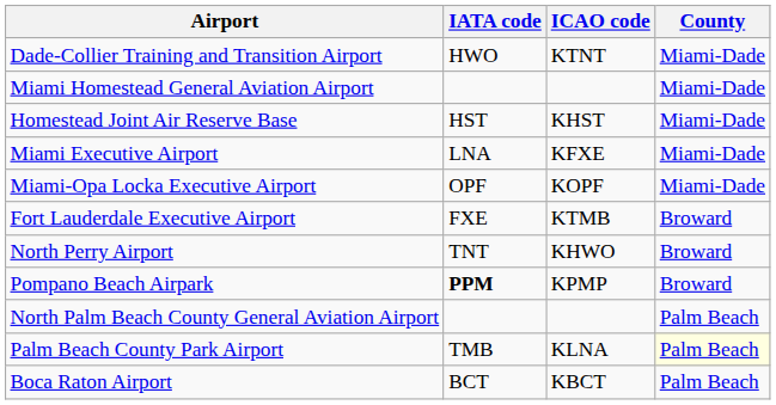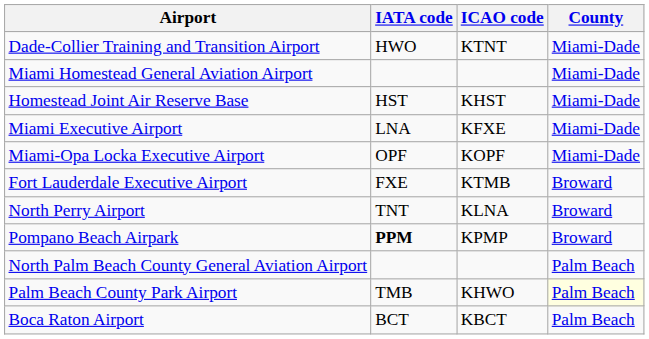 <table class="wikitable">
 <tr>
 <th valign=bottom>Airport</th>
 <th valign=bottom><a href='#'>IATA code</a></th>
 <th valign=bottom><a href='#'>ICAO code</a></th>
 <th valign=bottom><a href='#'>County</a></th>
 </tr>
 <tr>
 <td><a href='#'>Dade-Collier Training and Transition Airport</a></td>
 <td>HWO</td>
 <td>KTNT</td>
 <td><a href='#'>Miami-Dade</a></td>
 </tr>
 <tr>
 <td><a href='#'>Miami Homestead General Aviation Airport</a></td>
 <td></td>
 <td></td>
 <td><a href='#'>Miami-Dade</a></td>
 </tr>
 <tr>
 <td><a href='#'>Homestead Joint Air Reserve Base</a></td>
 <td>HST</td>
 <td>KHST</td>
 <td><a href='#'>Miami-Dade</a></td>
 </tr>
 <tr>
 <td><a href='#'>Miami Executive Airport</a></td>
 <td>LNA</td>
 <td>KFXE</td>
 <td><a href='#'>Miami-Dade</a></td>
 </tr>
 <tr>
 <td><a href='#'>Miami-Opa Locka Executive Airport</a></td>
 <td>OPF</td>
 <td>KOPF</td>
 <td><a href='#'>Miami-Dade</a></td>
 </tr>
 <tr>
 <td><a href='#'>Fort Lauderdale Executive Airport</a></td>
 <td>FXE</td>
 <td>KTMB</td>
 <td><a href='#'>Broward</a></td>
 </tr>
 <tr>
 <td><a href='#'>North Perry Airport</a></td>
 <td>TNT</td>
-<td>KHWO</td>
+<td>KLNA</td>
 <td><a href='#'>Broward</a></td>
 </tr>
 <tr>
 <td><a href='#'>Pompano Beach Airpark</a></td>
 <td><strong>PPM</strong></td>
 <td>KPMP</td>
 <td><a href='#'>Broward</a></td>
 </tr>
 <tr>
 <td><a href='#'>North Palm Beach County General Aviation Airport</a></td>
 <td></td>
 <td></td>
 <td><a href='#'>Palm Beach</a></td>
 </tr>
 <tr>
 <td><a href='#'>Palm Beach County Park Airport</a></td>
 <td>TMB</td>
-<td>KLNA</td>
+<td>KHWO</td>
 <td style="background: lightyellow;"><a href='#'>Palm Beach</a></td>
 </tr>
 <tr>
 <td><a href='#'>Boca Raton Airport</a></td>
 <td>BCT</td>
 <td>KBCT</td>
 <td><a href='#'>Palm Beach</a></td>
 </tr>
 </table>
